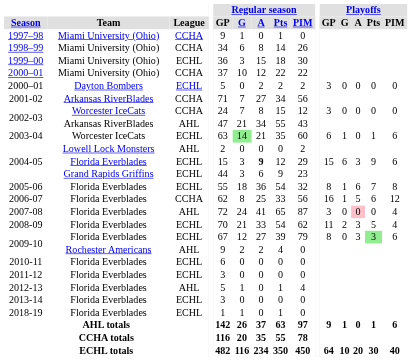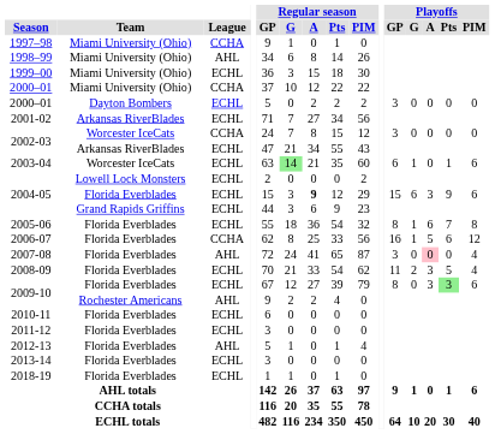 <table border="0" cellpadding="1" cellspacing="0" ID="Table3" style="text-align:center; width:40em">
 <tr bgcolor="#e0e0e0">
 <th colspan="3" bgcolor="#ffffff"> </th>
 <th rowspan="99" bgcolor="#ffffff"> </th>
 <th colspan="5"><a href='#'>Regular season</a></th>
 <th rowspan="99" bgcolor="#ffffff"> </th>
 <th colspan="5"><a href='#'>Playoffs</a></th>
 </tr>
 <tr bgcolor="#e0e0e0">
 <th><a href='#'>Season</a></th>
 <th>Team</th>
 <th>League</th>
 <th>GP</th>
 <th><a href='#'>G</a></th>
 <th><a href='#'>A</a></th>
 <th><a href='#'>Pts</a></th>
 <th><a href='#'>PIM</a></th>
 <th>GP</th>
 <th>G</th>
 <th>A</th>
 <th>Pts</th>
 <th>PIM</th>
 </tr>
 <tr>
 <td><a href='#'>1997–98</a></td>
 <td><a href='#'>Miami University (Ohio)</a></td>
 <td><a href='#'>CCHA</a></td>
 <td>9</td>
 <td>1</td>
 <td>0</td>
 <td>1</td>
 <td>0</td>
 <td></td>
 <td></td>
 <td></td>
 <td></td>
 <td></td>
 </tr>
 <tr ---style="background:#f0f0f0;">
 <td><a href='#'>1998–99</a></td>
 <td>Miami University (Ohio)</td>
-<td>CCHA</td>
+<td>AHL</td>
 <td>34</td>
 <td>6</td>
 <td>8</td>
 <td>14</td>
 <td>26</td>
 <td></td>
 <td></td>
 <td></td>
 <td></td>
 <td></td>
 </tr>
 <tr --->
 <td><a href='#'>1999–00</a></td>
 <td>Miami University (Ohio)</td>
 <td>ECHL</td>
 <td>36</td>
 <td>3</td>
 <td>15</td>
 <td>18</td>
 <td>30</td>
 <td></td>
 <td></td>
 <td></td>
 <td></td>
 <td></td>
 </tr>
 <tr ---style="background:#f0f0f0;">
 <td><a href='#'>2000–01</a></td>
 <td>Miami University (Ohio)</td>
 <td>CCHA</td>
 <td>37</td>
 <td>10</td>
 <td>12</td>
 <td>22</td>
 <td>22</td>
 <td></td>
 <td></td>
 <td></td>
 <td></td>
 <td></td>
 </tr>
 <tr ---style="background:#f0f0f0;">
 <td>2000–01</td>
 <td><a href='#'>Dayton Bombers</a></td>
 <td><a href='#'>ECHL</a></td>
 <td>5</td>
 <td>0</td>
 <td>2</td>
 <td>2</td>
 <td>2</td>
 <td>3</td>
 <td>0</td>
 <td>0</td>
 <td>0</td>
 <td>0</td>
 </tr>
 <tr --->
 <td>2001-02</td>
 <td><a href='#'>Arkansas RiverBlades</a></td>
-<td>CCHA</td>
+<td>ECHL</td>
 <td>71</td>
 <td>7</td>
 <td>27</td>
 <td>34</td>
 <td>56</td>
 <td></td>
 <td></td>
 <td></td>
 <td></td>
 <td></td>
 </tr>
 <tr ---style="background:#f0f0f0;">
 <td rowspan=2>2002-03</td>
 <td><a href='#'>Worcester IceCats</a></td>
 <td>CCHA</td>
 <td>24</td>
 <td>7</td>
 <td>8</td>
 <td>15</td>
 <td>12</td>
 <td>3</td>
 <td>0</td>
 <td>0</td>
 <td>0</td>
 <td>0</td>
 </tr>
 <tr ---style="background:#f0f0f0;">
 <td>Arkansas RiverBlades</td>
-<td>AHL</td>
+<td>ECHL</td>
 <td>47</td>
 <td>21</td>
 <td>34</td>
 <td>55</td>
 <td>43</td>
 <td></td>
 <td></td>
 <td></td>
 <td></td>
 <td></td>
 </tr>
 <tr --->
 <td>2003-04</td>
 <td>Worcester IceCats</td>
 <td>ECHL</td>
 <td>63</td>
 <td style="background: lightgreen;">14</td>
 <td>21</td>
 <td>35</td>
 <td>60</td>
 <td>6</td>
 <td>1</td>
 <td>0</td>
 <td>1</td>
 <td>6</td>
 </tr>
 <tr ---style="background:#f0f0f0;">
 <td rowspan=3>2004-05</td>
 <td><a href='#'>Lowell Lock Monsters</a></td>
-<td>AHL</td>
+<td>ECHL</td>
 <td>2</td>
 <td>0</td>
 <td>0</td>
 <td>0</td>
 <td>2</td>
 <td></td>
 <td></td>
 <td></td>
 <td></td>
 <td></td>
 </tr>
 <tr ---style="background:#f0f0f0;">
 <td><a href='#'>Florida Everblades</a></td>
 <td>ECHL</td>
 <td>15</td>
 <td>3</td>
 <td><strong>9</strong></td>
 <td>12</td>
 <td>29</td>
 <td>15</td>
 <td>6</td>
 <td>3</td>
 <td>9</td>
 <td>6</td>
 </tr>
 <tr ---style="background:#f0f0f0;">
 <td><a href='#'>Grand Rapids Griffins</a></td>
 <td>ECHL</td>
 <td>44</td>
 <td>3</td>
 <td>6</td>
 <td>9</td>
 <td>23</td>
 <td></td>
 <td></td>
 <td></td>
 <td></td>
 <td></td>
 </tr>
 <tr --->
 <td>2005-06</td>
 <td>Florida Everblades</td>
 <td>ECHL</td>
 <td>55</td>
 <td>18</td>
 <td>36</td>
 <td>54</td>
 <td>32</td>
 <td>8</td>
 <td>1</td>
 <td>6</td>
 <td>7</td>
 <td>8</td>
 </tr>
 <tr ---style="background:#f0f0f0;">
 <td>2006-07</td>
 <td>Florida Everblades</td>
 <td>CCHA</td>
 <td>62</td>
 <td>8</td>
 <td>25</td>
 <td>33</td>
 <td>56</td>
 <td>16</td>
 <td>1</td>
 <td>5</td>
 <td>6</td>
 <td>12</td>
 </tr>
 <tr --->
 <td>2007-08</td>
 <td>Florida Everblades</td>
 <td>AHL</td>
 <td>72</td>
 <td>24</td>
 <td>41</td>
 <td>65</td>
 <td>87</td>
 <td>3</td>
 <td>0</td>
 <td style="background: pink;">0</td>
 <td>0</td>
 <td>4</td>
 </tr>
 <tr ---style="background:#f0f0f0;">
 <td>2008-09</td>
 <td>Florida Everblades</td>
 <td>ECHL</td>
 <td>70</td>
 <td>21</td>
 <td>33</td>
 <td>54</td>
 <td>62</td>
 <td>11</td>
 <td>2</td>
 <td>3</td>
 <td>5</td>
 <td>4</td>
 </tr>
 <tr --->
 <td rowspan=2>2009-10</td>
 <td>Florida Everblades</td>
 <td>ECHL</td>
 <td>67</td>
 <td>12</td>
 <td>27</td>
 <td>39</td>
 <td>79</td>
 <td>8</td>
 <td>0</td>
 <td>3</td>
 <td style="background: lightgreen;">3</td>
 <td>6</td>
 </tr>
 <tr --->
 <td><a href='#'>Rochester Americans</a></td>
 <td>AHL</td>
 <td>9</td>
 <td>2</td>
 <td>2</td>
 <td>4</td>
 <td>0</td>
 <td></td>
 <td></td>
 <td></td>
 <td></td>
 <td></td>
 </tr>
 <tr ---style="background:#f0f0f0;">
 <td>2010-11</td>
 <td>Florida Everblades</td>
 <td>ECHL</td>
 <td>6</td>
 <td>0</td>
 <td>0</td>
 <td>0</td>
 <td>0</td>
 <td></td>
 <td></td>
 <td></td>
 <td></td>
 <td></td>
 </tr>
 <tr --->
 <td>2011-12</td>
 <td>Florida Everblades</td>
 <td>ECHL</td>
 <td>3</td>
 <td>0</td>
 <td>0</td>
 <td>0</td>
 <td>0</td>
 <td></td>
 <td></td>
 <td></td>
 <td></td>
 <td></td>
 </tr>
 <tr ---style="background:#f0f0f0;">
 <td>2012-13</td>
 <td>Florida Everblades</td>
 <td>AHL</td>
 <td>5</td>
 <td>1</td>
 <td>0</td>
 <td>1</td>
 <td>4</td>
 <td></td>
 <td></td>
 <td></td>
 <td></td>
 <td></td>
 </tr>
 <tr --->
 <td>2013-14</td>
 <td>Florida Everblades</td>
 <td>ECHL</td>
 <td>3</td>
 <td>0</td>
 <td>0</td>
 <td>0</td>
 <td>0</td>
 <td></td>
 <td></td>
 <td></td>
 <td></td>
 <td></td>
 </tr>
 <tr ---style="background:#f0f0f0;">
 <td>2018-19</td>
 <td>Florida Everblades</td>
 <td>ECHL</td>
 <td>1</td>
 <td>1</td>
 <td>0</td>
 <td>1</td>
 <td>0</td>
 <td></td>
 <td></td>
 <td></td>
 <td></td>
 <td></td>
 </tr>
 <tr --->
 <td colspan=3><strong>AHL totals</strong></td>
 <td><strong>142</strong></td>
 <td><strong>26</strong></td>
 <td><strong>37</strong></td>
 <td><strong>63</strong></td>
 <td><strong>97</strong></td>
 <td><strong>9</strong></td>
 <td><strong>1</strong></td>
 <td><strong>0</strong></td>
 <td><strong>1</strong></td>
 <td><strong>6</strong></td>
 </tr>
 <tr --->
 <td colspan=3><strong>CCHA totals</strong></td>
 <td><strong>116</strong></td>
 <td><strong>20</strong></td>
 <td><strong>35</strong></td>
 <td><strong>55</strong></td>
 <td><strong>78</strong></td>
 <td><strong> </strong></td>
 <td><strong> </strong></td>
 <td><strong> </strong></td>
 <td><strong> </strong></td>
 <td><strong> </strong></td>
 </tr>
 <tr --->
 <td colspan=3><strong>ECHL totals</strong></td>
 <td><strong>482</strong></td>
 <td><strong>116</strong></td>
 <td><strong>234</strong></td>
 <td><strong>350</strong></td>
 <td><strong>450</strong></td>
 <td><strong>64</strong></td>
 <td><strong>10</strong></td>
 <td><strong>20</strong></td>
 <td><strong>30</strong></td>
 <td><strong>40</strong></td>
 </tr>
 <tr --->
 </tr>
 </table>
